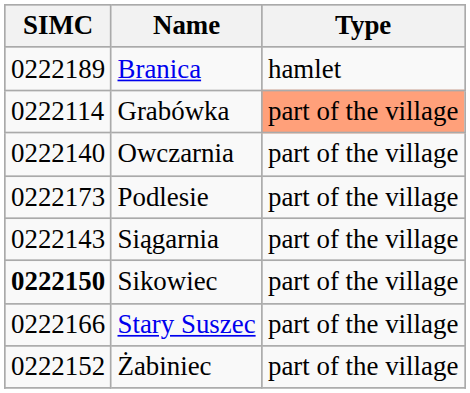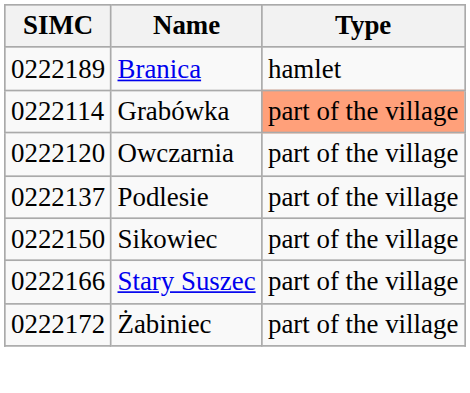 <table class="wikitable">
 <tr>
 <th>SIMC</th>
 <th>Name</th>
 <th>Type</th>
 </tr>
 <tr>
 <td>0222189</td>
 <td><a href='#'>Branica</a></td>
 <td>hamlet</td>
 </tr>
 <tr>
 <td>0222114</td>
 <td>Grabówka</td>
 <td style="background: lightsalmon;">part of the village</td>
 </tr>
 <tr>
-<td>0222140</td>
+<td>0222120</td>
 <td>Owczarnia</td>
 <td>part of the village</td>
 </tr>
 <tr>
-<td>0222173</td>
+<td>0222137</td>
 <td>Podlesie</td>
 <td>part of the village</td>
 </tr>
 <tr>
-<td>0222143</td>
-<td>Siągarnia</td>
-<td>part of the village</td>
-</tr>
-<tr>
-<td><strong>0222150</strong></td>
+<td>0222150</td>
 <td>Sikowiec</td>
 <td>part of the village</td>
 </tr>
 <tr>
 <td>0222166</td>
 <td><a href='#'>Stary Suszec</a></td>
 <td>part of the village</td>
 </tr>
 <tr>
-<td>0222152</td>
+<td>0222172</td>
 <td>Żabiniec</td>
 <td>part of the village</td>
 </tr>
 </table>
